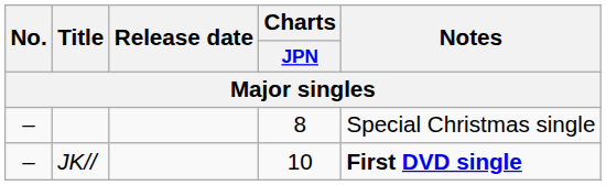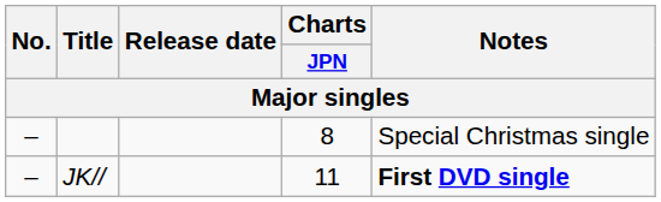 <table class="wikitable">
 <tr>
 <th rowspan="2">No.</th>
 <th rowspan="2">Title</th>
 <th rowspan="2">Release date</th>
 <th>Charts</th>
 <th rowspan="2">Notes</th>
 </tr>
 <tr style="font-size:smaller;">
 <th><a href='#'>JPN</a><br></th>
 </tr>
 <tr>
 <th colspan="5">Major singles</th>
 </tr>
 <tr>
 <td align="center">–</td>
 <td></td>
 <td></td>
 <td align="center">8</td>
 <td>Special Christmas single</td>
 </tr>
 <tr>
 <td align="center">–</td>
 <td><em>JK//</em></td>
 <td></td>
-<td align="center">10</td>
+<td align="center">11</td>
 <td><strong>First <a href='#'>DVD single</a></strong></td>
 </tr>
 </table>
